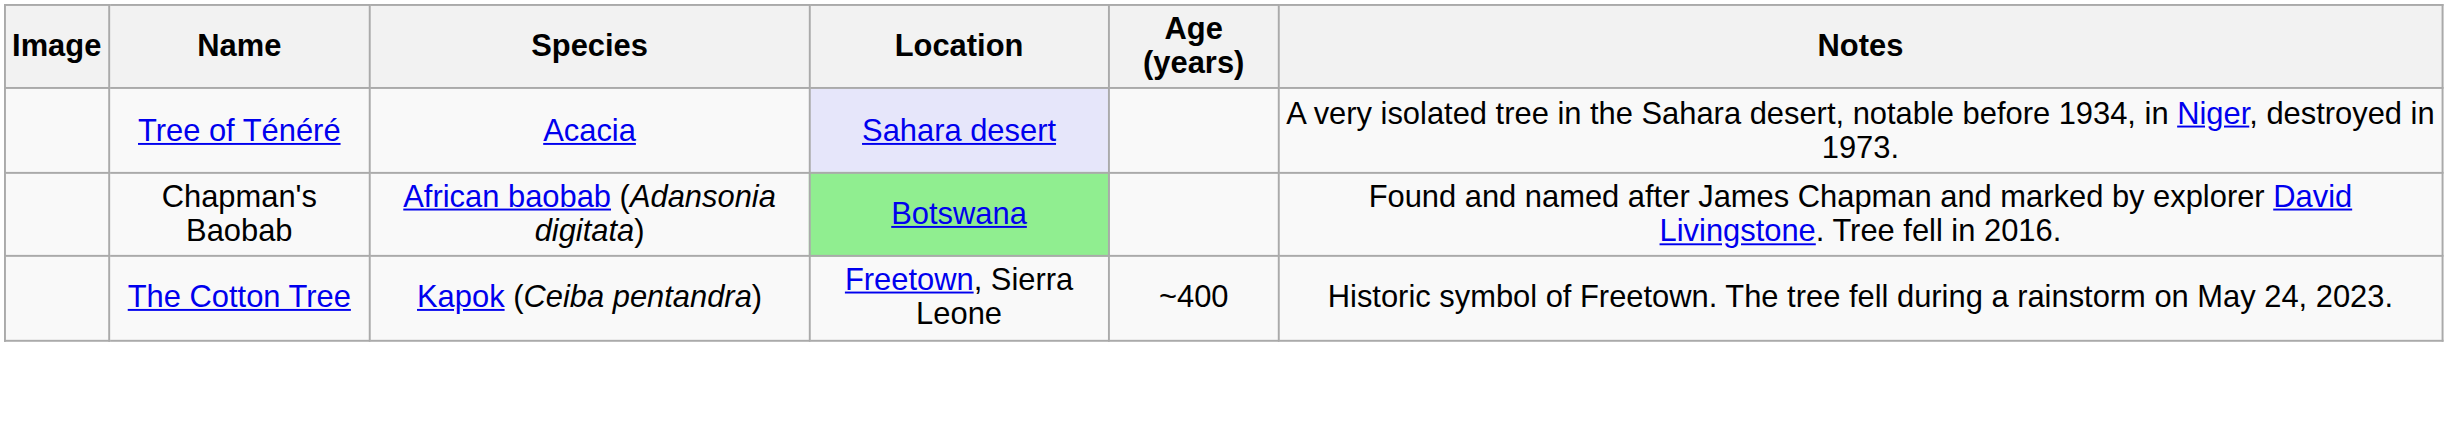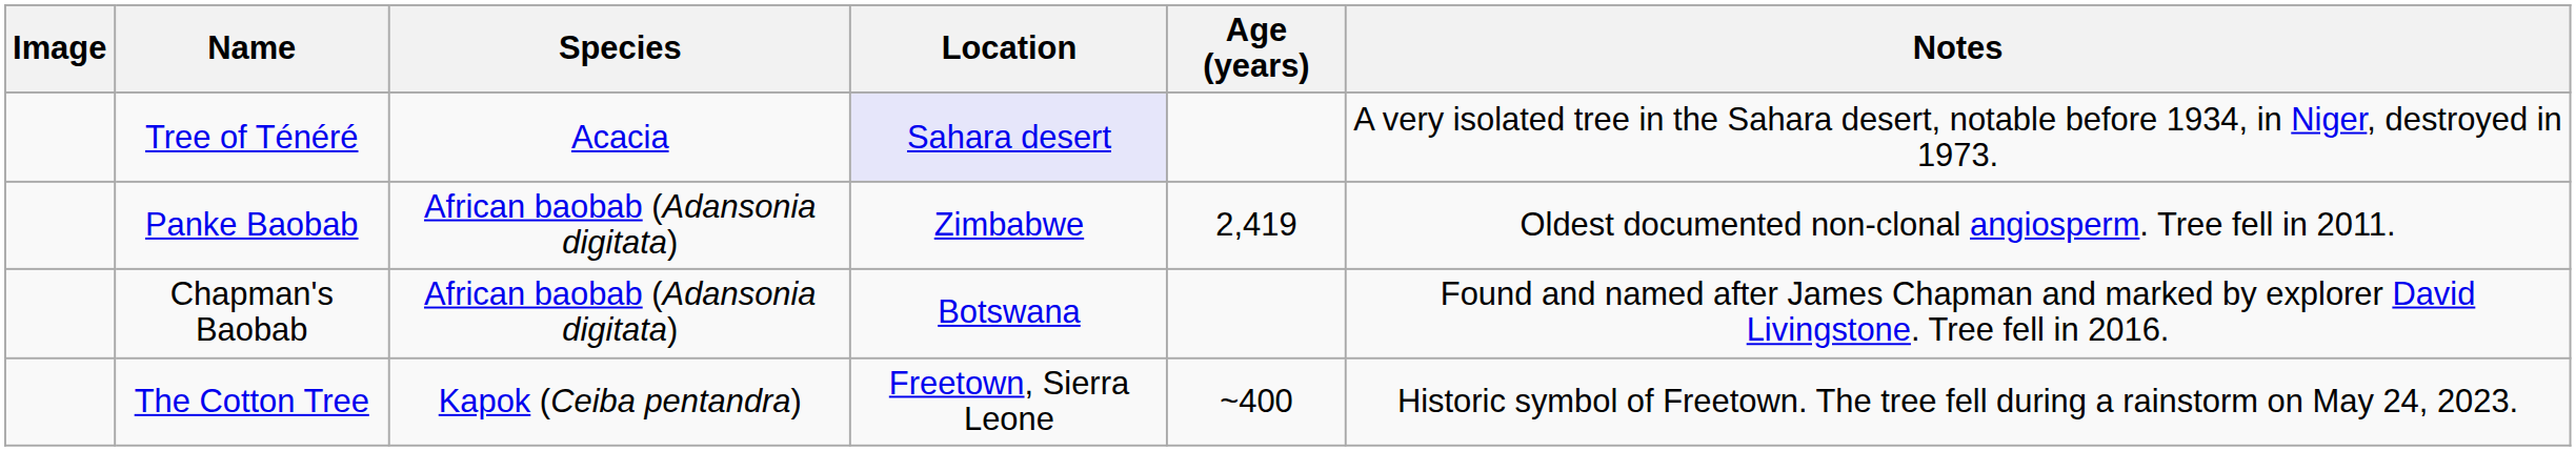 <table class="wikitable" style="text-align:center; width:100%;">
 <tr>
 <th>Image</th>
 <th>Name</th>
 <th>Species</th>
 <th>Location</th>
 <th>Age (years)</th>
 <th>Notes</th>
 </tr>
 <tr>
 <td></td>
 <td><a href='#'>Tree of Ténéré</a></td>
 <td><a href='#'>Acacia</a></td>
 <td style="background: lavender;"><a href='#'>Sahara desert</a><br><small></small></td>
 <td></td>
 <td>A very isolated tree in the Sahara desert, notable before 1934, in <a href='#'>Niger</a>, destroyed in 1973.</td>
 </tr>
 <tr>
 <td></td>
+<td><a href='#'>Panke Baobab</a></td>
+<td><a href='#'>African baobab</a> (<em>Adansonia digitata</em>)</td>
+<td><a href='#'>Zimbabwe</a></td>
+<td>2,419</td>
+<td>Oldest documented non-clonal <a href='#'>angiosperm</a>. Tree fell in 2011.</td>
+</tr>
+<tr>
+<td></td>
 <td>Chapman's Baobab</td>
 <td><a href='#'>African baobab</a> (<em>Adansonia digitata</em>)</td>
-<td style="background: lightgreen;"><a href='#'>Botswana</a></td>
+<td><a href='#'>Botswana</a></td>
 <td></td>
 <td>Found and named after James Chapman and marked by explorer <a href='#'>David Livingstone</a>. Tree fell in 2016.</td>
 </tr>
 <tr>
 <td></td>
 <td><a href='#'>The Cotton Tree</a></td>
 <td><a href='#'>Kapok</a> (<em>Ceiba pentandra</em>)</td>
 <td><a href='#'>Freetown</a>, Sierra Leone <br><small></small></td>
 <td>~400</td>
 <td>Historic symbol of Freetown. The tree fell during a rainstorm on May 24, 2023.</td>
 </tr>
 </table>
